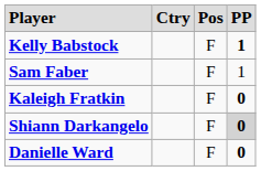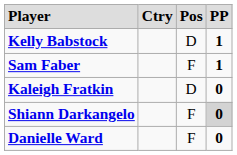 <table class="wikitable">
 <tr align="center" style="font-weight:bold; background-color:#dddddd;" |>
 <td align="left">Player</td>
 <td>Ctry</td>
 <td>Pos</td>
 <td>PP</td>
 </tr>
 <tr align="center">
 <td align="left"><strong><a href='#'>Kelly Babstock</a></strong></td>
 <td></td>
-<td>F</td>
+<td>D</td>
 <td><strong>1</strong></td>
 </tr>
 <tr align="center">
 <td align="left"><strong><a href='#'>Sam Faber</a></strong></td>
 <td></td>
 <td>F</td>
-<td>1</td>
+<td><strong>1</strong></td>
 </tr>
 <tr align="center">
 <td align="left"><strong><a href='#'>Kaleigh Fratkin</a></strong></td>
 <td></td>
-<td>F</td>
+<td>D</td>
 <td><strong>0</strong></td>
 </tr>
 <tr align="center">
 <td align="left"><strong><a href='#'>Shiann Darkangelo</a></strong></td>
 <td></td>
 <td>F</td>
 <td style="background: lightgrey;"><strong>0</strong></td>
 </tr>
 <tr align="center">
 <td align="left"><strong><a href='#'>Danielle Ward</a></strong></td>
 <td></td>
 <td>F</td>
 <td><strong>0</strong></td>
 </tr>
 </table>
